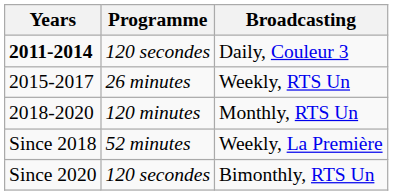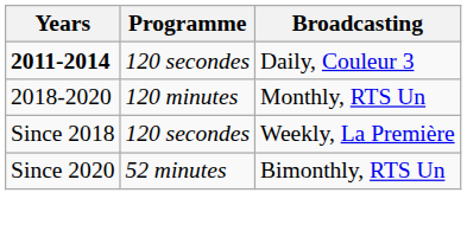 <table class="wikitable floatright">
 <tr>
 <th>Years</th>
 <th>Programme</th>
 <th>Broadcasting</th>
 </tr>
 <tr>
 <td><strong>2011-2014</strong></td>
 <td><em>120 secondes</em></td>
 <td>Daily, <a href='#'>Couleur 3</a></td>
 </tr>
 <tr>
-<td>2015-2017</td>
-<td><em>26 minutes</em></td>
-<td>Weekly, <a href='#'>RTS Un</a></td>
-</tr>
-<tr>
 <td>2018-2020</td>
 <td><em>120 minutes</em></td>
 <td>Monthly, <a href='#'>RTS Un</a></td>
 </tr>
 <tr>
 <td>Since 2018</td>
-<td><em>52 minutes</em></td>
+<td><em>120 secondes</em></td>
 <td>Weekly, <a href='#'>La Première</a></td>
 </tr>
 <tr>
 <td>Since 2020</td>
-<td><em>120 secondes</em></td>
+<td><em>52 minutes</em></td>
 <td>Bimonthly, <a href='#'>RTS Un</a></td>
 </tr>
 </table>
